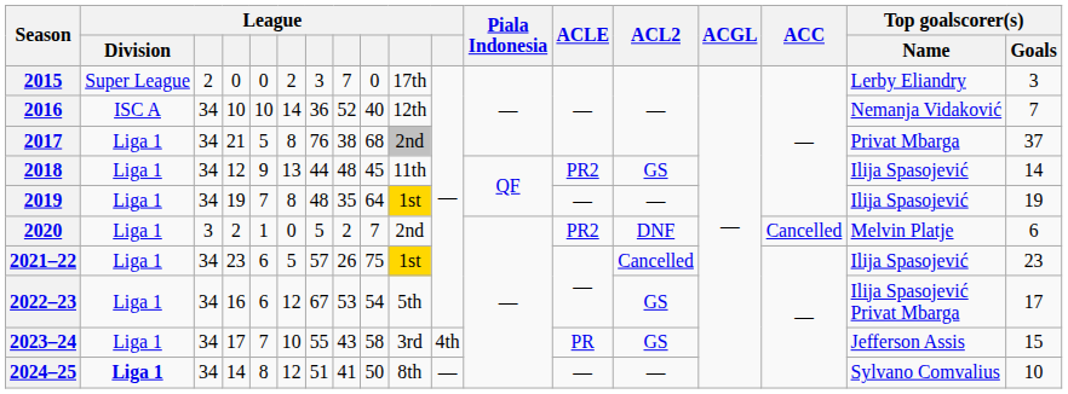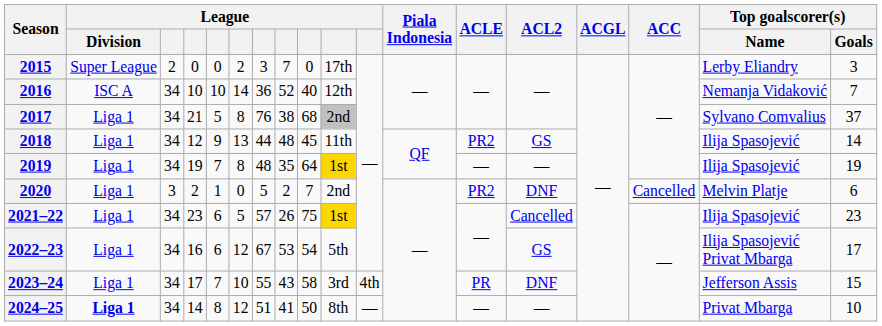 <table class="wikitable" style="text-align: center">
 <tr>
 <th rowspan="2">Season</th>
 <th colspan="10">League</th>
 <th rowspan="2"><a href='#'>Piala<br>Indonesia</a></th>
 <th rowspan="2"><a href='#'>ACLE</a></th>
 <th rowspan="2"><a href='#'>ACL2</a></th>
 <th rowspan="2"><a href='#'>ACGL</a></th>
 <th rowspan="2"><a href='#'>ACC</a></th>
 <th colspan="2">Top goalscorer(s)</th>
 </tr>
 <tr>
 <th>Division</th>
 <th></th>
 <th></th>
 <th></th>
 <th></th>
 <th></th>
 <th></th>
 <th></th>
 <th></th>
 <th></th>
 <th>Name</th>
 <th>Goals</th>
 </tr>
 <tr>
 <th><a href='#'>2015</a></th>
 <td><a href='#'>Super League</a></td>
 <td>2</td>
 <td>0</td>
 <td>0</td>
 <td>2</td>
 <td>3</td>
 <td>7</td>
 <td>0</td>
 <td>17th</td>
 <td rowspan="8">—</td>
 <td rowspan="3">—</td>
 <td rowspan="3">—</td>
 <td rowspan="3">—</td>
 <td rowspan="10">—</td>
 <td rowspan="5">—</td>
 <td align="left"> <a href='#'>Lerby Eliandry</a></td>
 <td>3</td>
 </tr>
 <tr>
 <th><a href='#'>2016</a></th>
 <td><a href='#'>ISC A</a></td>
 <td>34</td>
 <td>10</td>
 <td>10</td>
 <td>14</td>
 <td>36</td>
 <td>52</td>
 <td>40</td>
 <td>12th</td>
 <td align="left"> <a href='#'>Nemanja Vidaković</a></td>
 <td>7</td>
 </tr>
 <tr>
 <th><a href='#'>2017</a></th>
 <td><a href='#'>Liga 1</a></td>
 <td>34</td>
 <td>21</td>
 <td>5</td>
 <td>8</td>
 <td>76</td>
 <td>38</td>
 <td>68</td>
 <td style="background-color:#C0C0C0;">2nd</td>
-<td align="left"> <a href='#'>Privat Mbarga</a></td>
+<td align="left"> <a href='#'>Sylvano Comvalius</a></td>
 <td>37</td>
 </tr>
 <tr>
 <th><a href='#'>2018</a></th>
 <td><a href='#'>Liga 1</a></td>
 <td>34</td>
 <td>12</td>
 <td>9</td>
 <td>13</td>
 <td>44</td>
 <td>48</td>
 <td>45</td>
 <td>11th</td>
 <td rowspan="2"><a href='#'>QF</a></td>
 <td><a href='#'>PR2</a></td>
 <td><a href='#'>GS</a></td>
 <td align="left"> <a href='#'>Ilija Spasojević</a></td>
 <td>14</td>
 </tr>
 <tr>
 <th><a href='#'>2019</a></th>
 <td><a href='#'>Liga 1</a></td>
 <td>34</td>
 <td>19</td>
 <td>7</td>
 <td>8</td>
 <td>48</td>
 <td>35</td>
 <td>64</td>
 <td style="background-color:#FFD700;">1st</td>
 <td>—</td>
 <td>—</td>
 <td align="left"> <a href='#'>Ilija Spasojević</a></td>
 <td>19</td>
 </tr>
 <tr>
 <th><a href='#'>2020</a></th>
 <td><a href='#'>Liga 1</a></td>
 <td>3</td>
 <td>2</td>
 <td>1</td>
 <td>0</td>
 <td>5</td>
 <td>2</td>
 <td>7</td>
 <td>2nd</td>
 <td rowspan="5">—</td>
 <td><a href='#'>PR2</a></td>
 <td><a href='#'>DNF</a></td>
 <td><a href='#'>Cancelled</a></td>
 <td align="left"> <a href='#'>Melvin Platje</a></td>
 <td>6</td>
 </tr>
 <tr>
 <th><a href='#'>2021–22</a></th>
 <td><a href='#'>Liga 1</a></td>
 <td>34</td>
 <td>23</td>
 <td>6</td>
 <td>5</td>
 <td>57</td>
 <td>26</td>
 <td>75</td>
 <td style="background-color:#FFD700;">1st</td>
 <td rowspan="2">—</td>
 <td><a href='#'>Cancelled</a></td>
 <td rowspan="4">—</td>
 <td align="left"> <a href='#'>Ilija Spasojević</a></td>
 <td>23</td>
 </tr>
 <tr>
 <th><a href='#'>2022–23</a></th>
 <td><a href='#'>Liga 1</a></td>
 <td>34</td>
 <td>16</td>
 <td>6</td>
 <td>12</td>
 <td>67</td>
 <td>53</td>
 <td>54</td>
 <td>5th</td>
 <td><a href='#'>GS</a></td>
 <td align="left"> <a href='#'>Ilija Spasojević</a><br> <a href='#'>Privat Mbarga</a></td>
 <td>17</td>
 </tr>
 <tr>
 <th><a href='#'>2023–24</a></th>
 <td><a href='#'>Liga 1</a></td>
 <td>34</td>
 <td>17</td>
 <td>7</td>
 <td>10</td>
 <td>55</td>
 <td>43</td>
 <td>58</td>
 <td>3rd</td>
 <td>4th</td>
 <td><a href='#'>PR</a></td>
-<td><a href='#'>GS</a></td>
+<td><a href='#'>DNF</a></td>
 <td align="left"> <a href='#'>Jefferson Assis</a></td>
 <td>15</td>
 </tr>
 <tr>
 <th><a href='#'>2024–25</a></th>
 <td><strong><a href='#'>Liga 1</a></strong></td>
 <td>34</td>
 <td>14</td>
 <td>8</td>
 <td>12</td>
 <td>51</td>
 <td>41</td>
 <td>50</td>
 <td>8th</td>
 <td>—</td>
 <td>—</td>
 <td>—</td>
-<td align="left"> <a href='#'>Sylvano Comvalius</a></td>
+<td align="left"> <a href='#'>Privat Mbarga</a></td>
 <td>10</td>
 </tr>
 </table>
